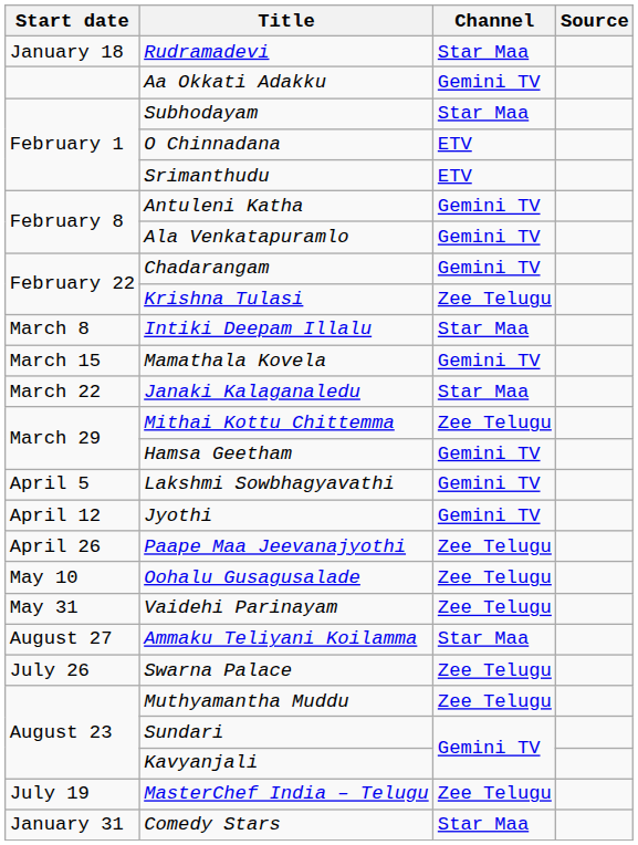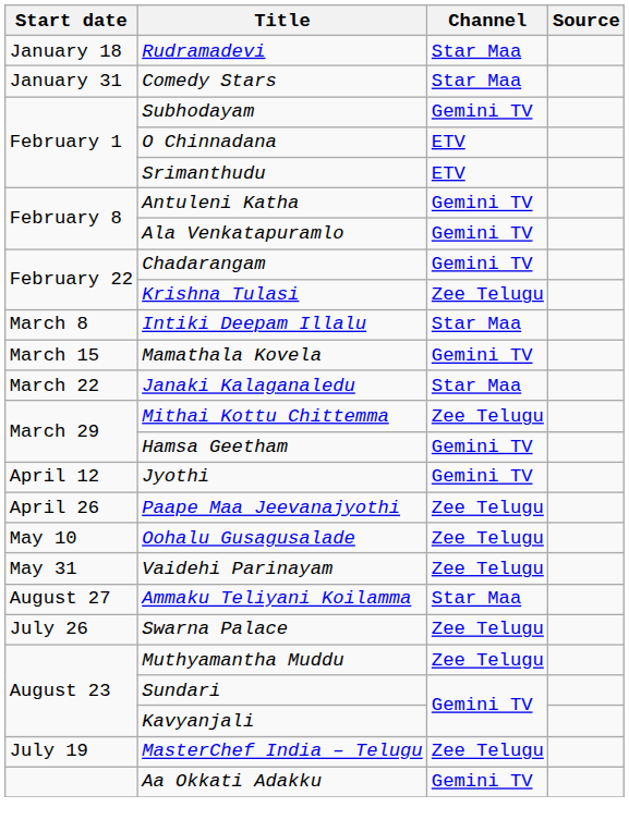 <table class="wikitable sortable">
 <tr>
 <th>Start date</th>
 <th>Title</th>
 <th>Channel</th>
 <th>Source</th>
 </tr>
 <tr>
 <td>January 18</td>
 <td><em><a href='#'>Rudramadevi</a></em></td>
 <td><a href='#'>Star Maa</a></td>
 <td></td>
 </tr>
 <tr>
-<td></td>
-<td><em>Aa Okkati Adakku</em></td>
-<td><a href='#'>Gemini TV</a></td>
+<td>January 31</td>
+<td><em>Comedy Stars</em></td>
+<td><a href='#'>Star Maa</a></td>
 <td></td>
 </tr>
 <tr>
 <td rowspan="3">February 1</td>
 <td><em>Subhodayam</em></td>
-<td><a href='#'>Star Maa</a></td>
+<td><a href='#'>Gemini TV</a></td>
 <td></td>
 </tr>
 <tr>
 <td><em>O Chinnadana</em></td>
 <td><a href='#'>ETV</a></td>
 <td></td>
 </tr>
 <tr>
 <td><em>Srimanthudu</em></td>
 <td><a href='#'>ETV</a></td>
 <td></td>
 </tr>
 <tr>
 <td rowspan="2">February 8</td>
 <td><em>Antuleni Katha</em></td>
 <td><a href='#'>Gemini TV</a></td>
 <td></td>
 </tr>
 <tr>
 <td><em>Ala Venkatapuramlo</em></td>
 <td><a href='#'>Gemini TV</a></td>
 <td></td>
 </tr>
 <tr>
 <td rowspan="2">February 22</td>
 <td><em>Chadarangam</em></td>
 <td><a href='#'>Gemini TV</a></td>
 <td></td>
 </tr>
 <tr>
 <td><em><a href='#'>Krishna Tulasi</a></em></td>
 <td><a href='#'>Zee Telugu</a></td>
 <td></td>
 </tr>
 <tr>
 <td>March 8</td>
 <td><em><a href='#'>Intiki Deepam Illalu</a></em></td>
 <td><a href='#'>Star Maa</a></td>
 <td></td>
 </tr>
 <tr>
 <td>March 15</td>
 <td><em>Mamathala Kovela</em></td>
 <td><a href='#'>Gemini TV</a></td>
 <td></td>
 </tr>
 <tr>
 <td>March 22</td>
 <td><em><a href='#'>Janaki Kalaganaledu</a></em></td>
 <td><a href='#'>Star Maa</a></td>
 <td></td>
 </tr>
 <tr>
 <td rowspan="2">March 29</td>
 <td><em><a href='#'>Mithai Kottu Chittemma</a></em></td>
 <td><a href='#'>Zee Telugu</a></td>
 <td></td>
 </tr>
 <tr>
 <td><em>Hamsa Geetham</em></td>
 <td><a href='#'>Gemini TV</a></td>
 <td></td>
 </tr>
 <tr>
-<td>April 5</td>
-<td><em>Lakshmi Sowbhagyavathi</em></td>
-<td><a href='#'>Gemini TV</a></td>
-<td></td>
-</tr>
-<tr>
 <td>April 12</td>
 <td><em>Jyothi</em></td>
 <td><a href='#'>Gemini TV</a></td>
 <td></td>
 </tr>
 <tr>
 <td>April 26</td>
 <td><em><a href='#'>Paape Maa Jeevanajyothi</a></em></td>
 <td><a href='#'>Zee Telugu</a></td>
 <td></td>
 </tr>
 <tr>
 <td>May 10</td>
 <td><em><a href='#'>Oohalu Gusagusalade</a></em></td>
 <td><a href='#'>Zee Telugu</a></td>
 <td></td>
 </tr>
 <tr>
 <td>May 31</td>
 <td><em>Vaidehi Parinayam</em></td>
 <td><a href='#'>Zee Telugu</a></td>
 <td></td>
 </tr>
 <tr>
 <td>August 27</td>
 <td><em><a href='#'>Ammaku Teliyani Koilamma</a></em></td>
 <td><a href='#'>Star Maa</a></td>
 <td></td>
 </tr>
 <tr>
 <td>July 26</td>
 <td><em>Swarna Palace</em></td>
 <td><a href='#'>Zee Telugu</a></td>
 <td></td>
 </tr>
 <tr>
 <td rowspan="3">August 23</td>
 <td><em>Muthyamantha Muddu</em></td>
 <td><a href='#'>Zee Telugu</a></td>
 <td></td>
 </tr>
 <tr>
 <td><em>Sundari</em></td>
 <td rowspan="2"><a href='#'>Gemini TV</a></td>
 <td></td>
 </tr>
 <tr>
 <td><em>Kavyanjali</em></td>
 <td></td>
 </tr>
 <tr>
 <td>July 19</td>
 <td><em><a href='#'>MasterChef India – Telugu</a></em></td>
 <td><a href='#'>Zee Telugu</a></td>
 <td></td>
 </tr>
 <tr>
-<td>January 31</td>
-<td><em>Comedy Stars</em></td>
-<td><a href='#'>Star Maa</a></td>
+<td></td>
+<td><em>Aa Okkati Adakku</em></td>
+<td><a href='#'>Gemini TV</a></td>
 <td></td>
 </tr>
 </table>
